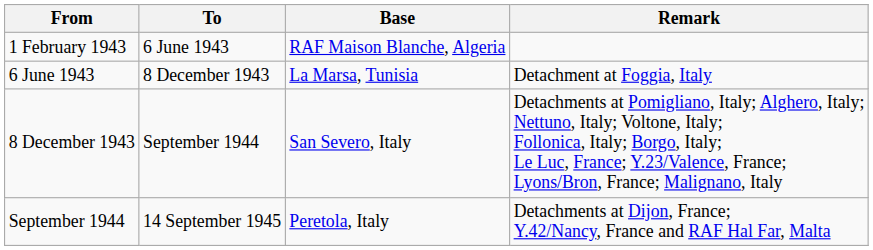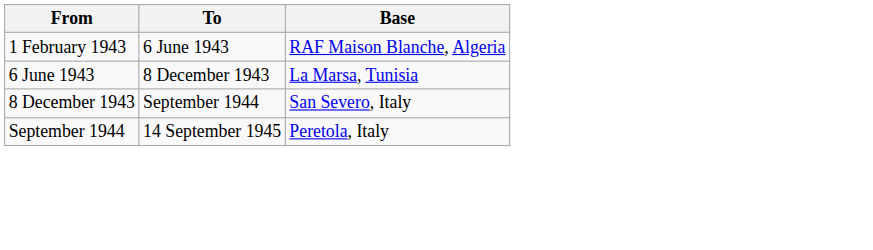 <table class="wikitable">
 <tr>
 <th>From</th>
 <th>To</th>
 <th>Base</th>
-<th>Remark</th>
 </tr>
 <tr>
 <td>1 February 1943</td>
 <td>6 June 1943</td>
 <td><a href='#'>RAF Maison Blanche</a>, <a href='#'>Algeria</a></td>
-<td></td>
 </tr>
 <tr>
 <td>6 June 1943</td>
 <td>8 December 1943</td>
 <td><a href='#'>La Marsa</a>, <a href='#'>Tunisia</a></td>
-<td>Detachment at <a href='#'>Foggia</a>, <a href='#'>Italy</a></td>
 </tr>
 <tr>
 <td>8 December 1943</td>
 <td>September 1944</td>
 <td><a href='#'>San Severo</a>, Italy</td>
-<td>Detachments at <a href='#'>Pomigliano</a>, Italy; <a href='#'>Alghero</a>, Italy;<br><a href='#'>Nettuno</a>, Italy; Voltone, Italy;<br> <a href='#'>Follonica</a>, Italy; <a href='#'>Borgo</a>, Italy;<br><a href='#'>Le Luc</a>, <a href='#'>France</a>; <a href='#'>Y.23/Valence</a>, France;<br><a href='#'>Lyons/Bron</a>, France; <a href='#'>Malignano</a>, Italy</td>
 </tr>
 <tr>
 <td>September 1944</td>
 <td>14 September 1945</td>
 <td><a href='#'>Peretola</a>, Italy</td>
-<td>Detachments at <a href='#'>Dijon</a>, France;<br><a href='#'>Y.42/Nancy</a>, France and <a href='#'>RAF Hal Far</a>, <a href='#'>Malta</a></td>
 </tr>
 </table>
